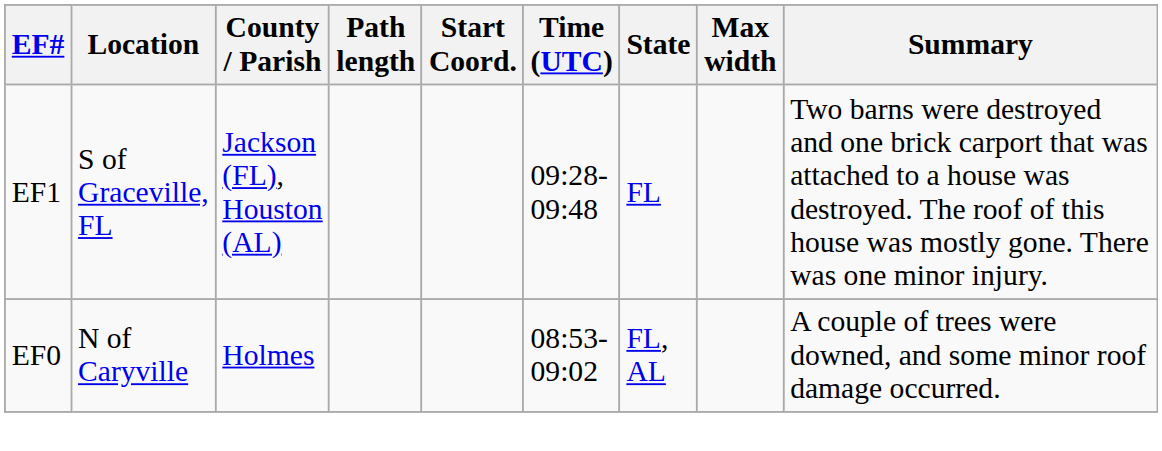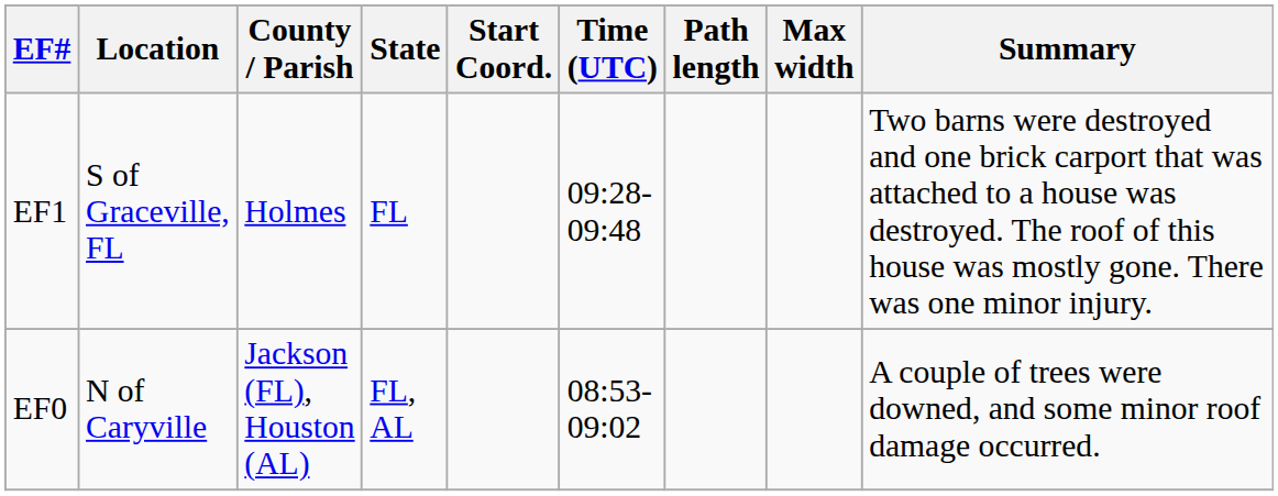 <table class="wikitable sortable" style="width:100%;">
 <tr>
 <th scope="col"  style="width:3%; text-align:center;"><a href='#'>EF#</a></th>
 <th scope="col"  style="width:7%; text-align:center;" class="unsortable">Location</th>
 <th scope="col"  style="width:6%; text-align:center;" class="unsortable">County / Parish</th>
-<th scope="col"  style="width:6%; text-align:center;">Path length</th>
+<th scope="col"  style="width:5%; text-align:center;">State</th>
 <th scope="col"  style="width:6%; text-align:center;">Start Coord.</th>
 <th scope="col"  style="width:6%; text-align:center;">Time (<a href='#'>UTC</a>)</th>
-<th scope="col"  style="width:5%; text-align:center;">State</th>
+<th scope="col"  style="width:6%; text-align:center;">Path length</th>
 <th scope="col"  style="width:6%; text-align:center;">Max width</th>
 <th scope="col" class="unsortable" style="width:48%; text-align:center;">Summary</th>
 </tr>
 <tr>
 <td bgcolor=>EF1</td>
 <td>S of <a href='#'>Graceville, FL</a></td>
-<td><a href='#'>Jackson (FL)</a>, <a href='#'>Houston (AL)</a></td>
-<td></td>
+<td><a href='#'>Holmes</a></td>
+<td><a href='#'>FL</a></td>
 <td></td>
 <td>09:28-09:48</td>
-<td><a href='#'>FL</a></td>
+<td></td>
 <td></td>
 <td>Two barns were destroyed and one brick carport that was attached to a house was destroyed. The roof of this house was mostly gone. There was one minor injury.</td>
 </tr>
 <tr>
 <td bgcolor=>EF0</td>
 <td>N of <a href='#'>Caryville</a></td>
-<td><a href='#'>Holmes</a></td>
-<td></td>
+<td><a href='#'>Jackson (FL)</a>, <a href='#'>Houston (AL)</a></td>
+<td><a href='#'>FL</a>, <a href='#'>AL</a></td>
 <td></td>
 <td>08:53-09:02</td>
-<td><a href='#'>FL</a>, <a href='#'>AL</a></td>
+<td></td>
 <td></td>
 <td>A couple of trees were downed, and some minor roof damage occurred.</td>
 </tr>
 </table>
